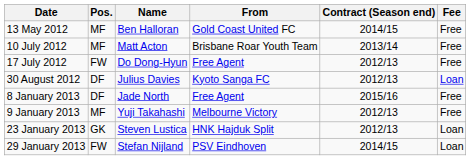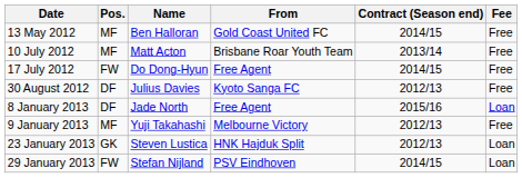 <table class="wikitable">
 <tr>
 <th>Date</th>
 <th>Pos.</th>
 <th>Name</th>
 <th>From</th>
 <th>Contract (Season end)</th>
 <th>Fee</th>
 </tr>
 <tr>
 <td>13 May 2012</td>
 <td>MF</td>
 <td> <a href='#'>Ben Halloran</a></td>
 <td> <a href='#'>Gold Coast United</a> FC</td>
 <td align="center">2014/15</td>
 <td>Free</td>
 </tr>
 <tr>
 <td>10 July 2012</td>
 <td>MF</td>
 <td> <a href='#'>Matt Acton</a></td>
 <td> Brisbane Roar Youth Team</td>
 <td align="center">2013/14</td>
 <td>Free</td>
 </tr>
 <tr>
 <td>17 July 2012</td>
 <td>FW</td>
 <td> <a href='#'>Do Dong-Hyun</a></td>
 <td><a href='#'>Free Agent</a></td>
-<td align="center">2012/13</td>
+<td align="center">2014/15</td>
 <td>Free</td>
 </tr>
 <tr>
 <td>30 August 2012</td>
 <td>DF</td>
 <td> <a href='#'>Julius Davies</a></td>
 <td> <a href='#'>Kyoto Sanga FC</a></td>
 <td align="center">2012/13</td>
-<td><a href='#'>Loan</a></td>
+<td>Free</td>
 </tr>
 <tr>
 <td>8 January 2013</td>
 <td>DF</td>
 <td> <a href='#'>Jade North</a></td>
 <td><a href='#'>Free Agent</a></td>
 <td align="center">2015/16</td>
-<td>Free</td>
+<td><a href='#'>Loan</a></td>
 </tr>
 <tr>
 <td>9 January 2013</td>
 <td>MF</td>
 <td> <a href='#'>Yuji Takahashi</a></td>
 <td> <a href='#'>Melbourne Victory</a></td>
 <td align="center">2012/13</td>
 <td>Free</td>
 </tr>
 <tr>
 <td>23 January 2013</td>
 <td>GK</td>
 <td> <a href='#'>Steven Lustica</a></td>
 <td> <a href='#'>HNK Hajduk Split</a></td>
 <td align="center">2012/13</td>
 <td>Loan</td>
 </tr>
 <tr>
 <td>29 January 2013</td>
 <td>FW</td>
 <td> <a href='#'>Stefan Nijland</a></td>
 <td> <a href='#'>PSV Eindhoven</a></td>
 <td align="center">2014/15</td>
 <td>Loan</td>
 </tr>
 </table>
